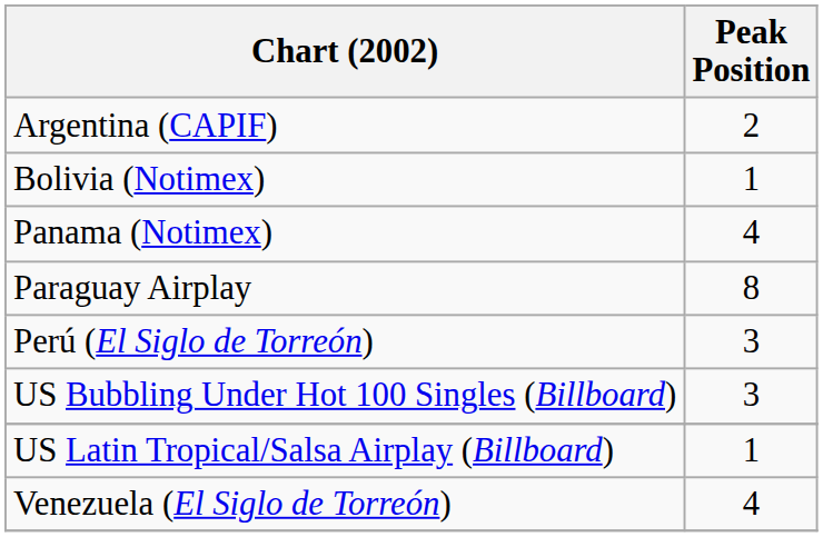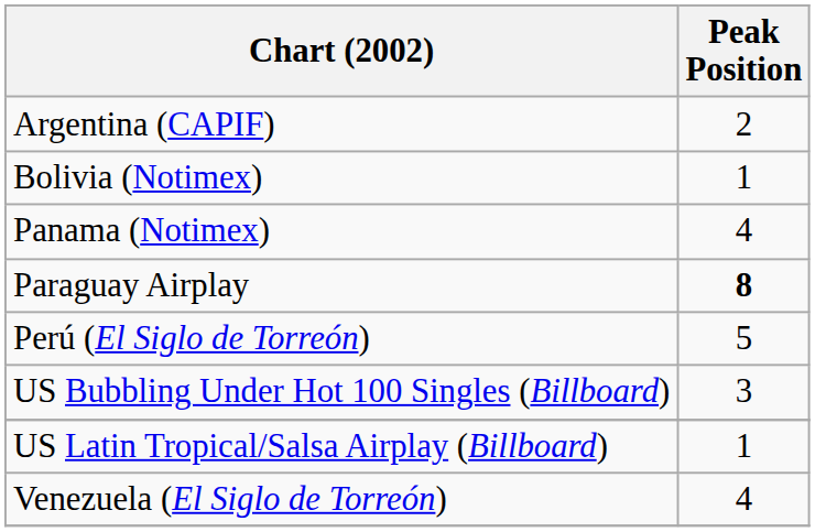 <table class="wikitable">
 <tr>
 <th align="center">Chart (2002)</th>
 <th align="center">Peak<br>Position</th>
 </tr>
 <tr>
 <td>Argentina (<a href='#'>CAPIF</a>)</td>
 <td align="center">2</td>
 </tr>
 <tr>
 <td>Bolivia (<a href='#'>Notimex</a>)</td>
 <td align="center">1</td>
 </tr>
 <tr>
 <td>Panama (<a href='#'>Notimex</a>)</td>
 <td align="center">4</td>
 </tr>
 <tr>
 <td>Paraguay Airplay</td>
-<td align="center">8</td>
+<td align="center"><strong>8</strong></td>
 </tr>
 <tr>
 <td>Perú (<em><a href='#'>El Siglo de Torreón</a></em>)</td>
-<td align="center">3</td>
+<td align="center">5</td>
 </tr>
 <tr>
 <td align="left">US <a href='#'>Bubbling Under Hot 100 Singles</a> (<em><a href='#'>Billboard</a></em>)</td>
 <td align="center">3</td>
 </tr>
 <tr>
 </tr>
 <tr>
 <td align="left">US <a href='#'>Latin Tropical/Salsa Airplay</a> (<em><a href='#'>Billboard</a></em>)</td>
 <td align="center">1</td>
 </tr>
 <tr>
 <td>Venezuela (<em><a href='#'>El Siglo de Torreón</a></em>)</td>
 <td align="center">4</td>
 </tr>
 <tr>
 </tr>
 </table>
